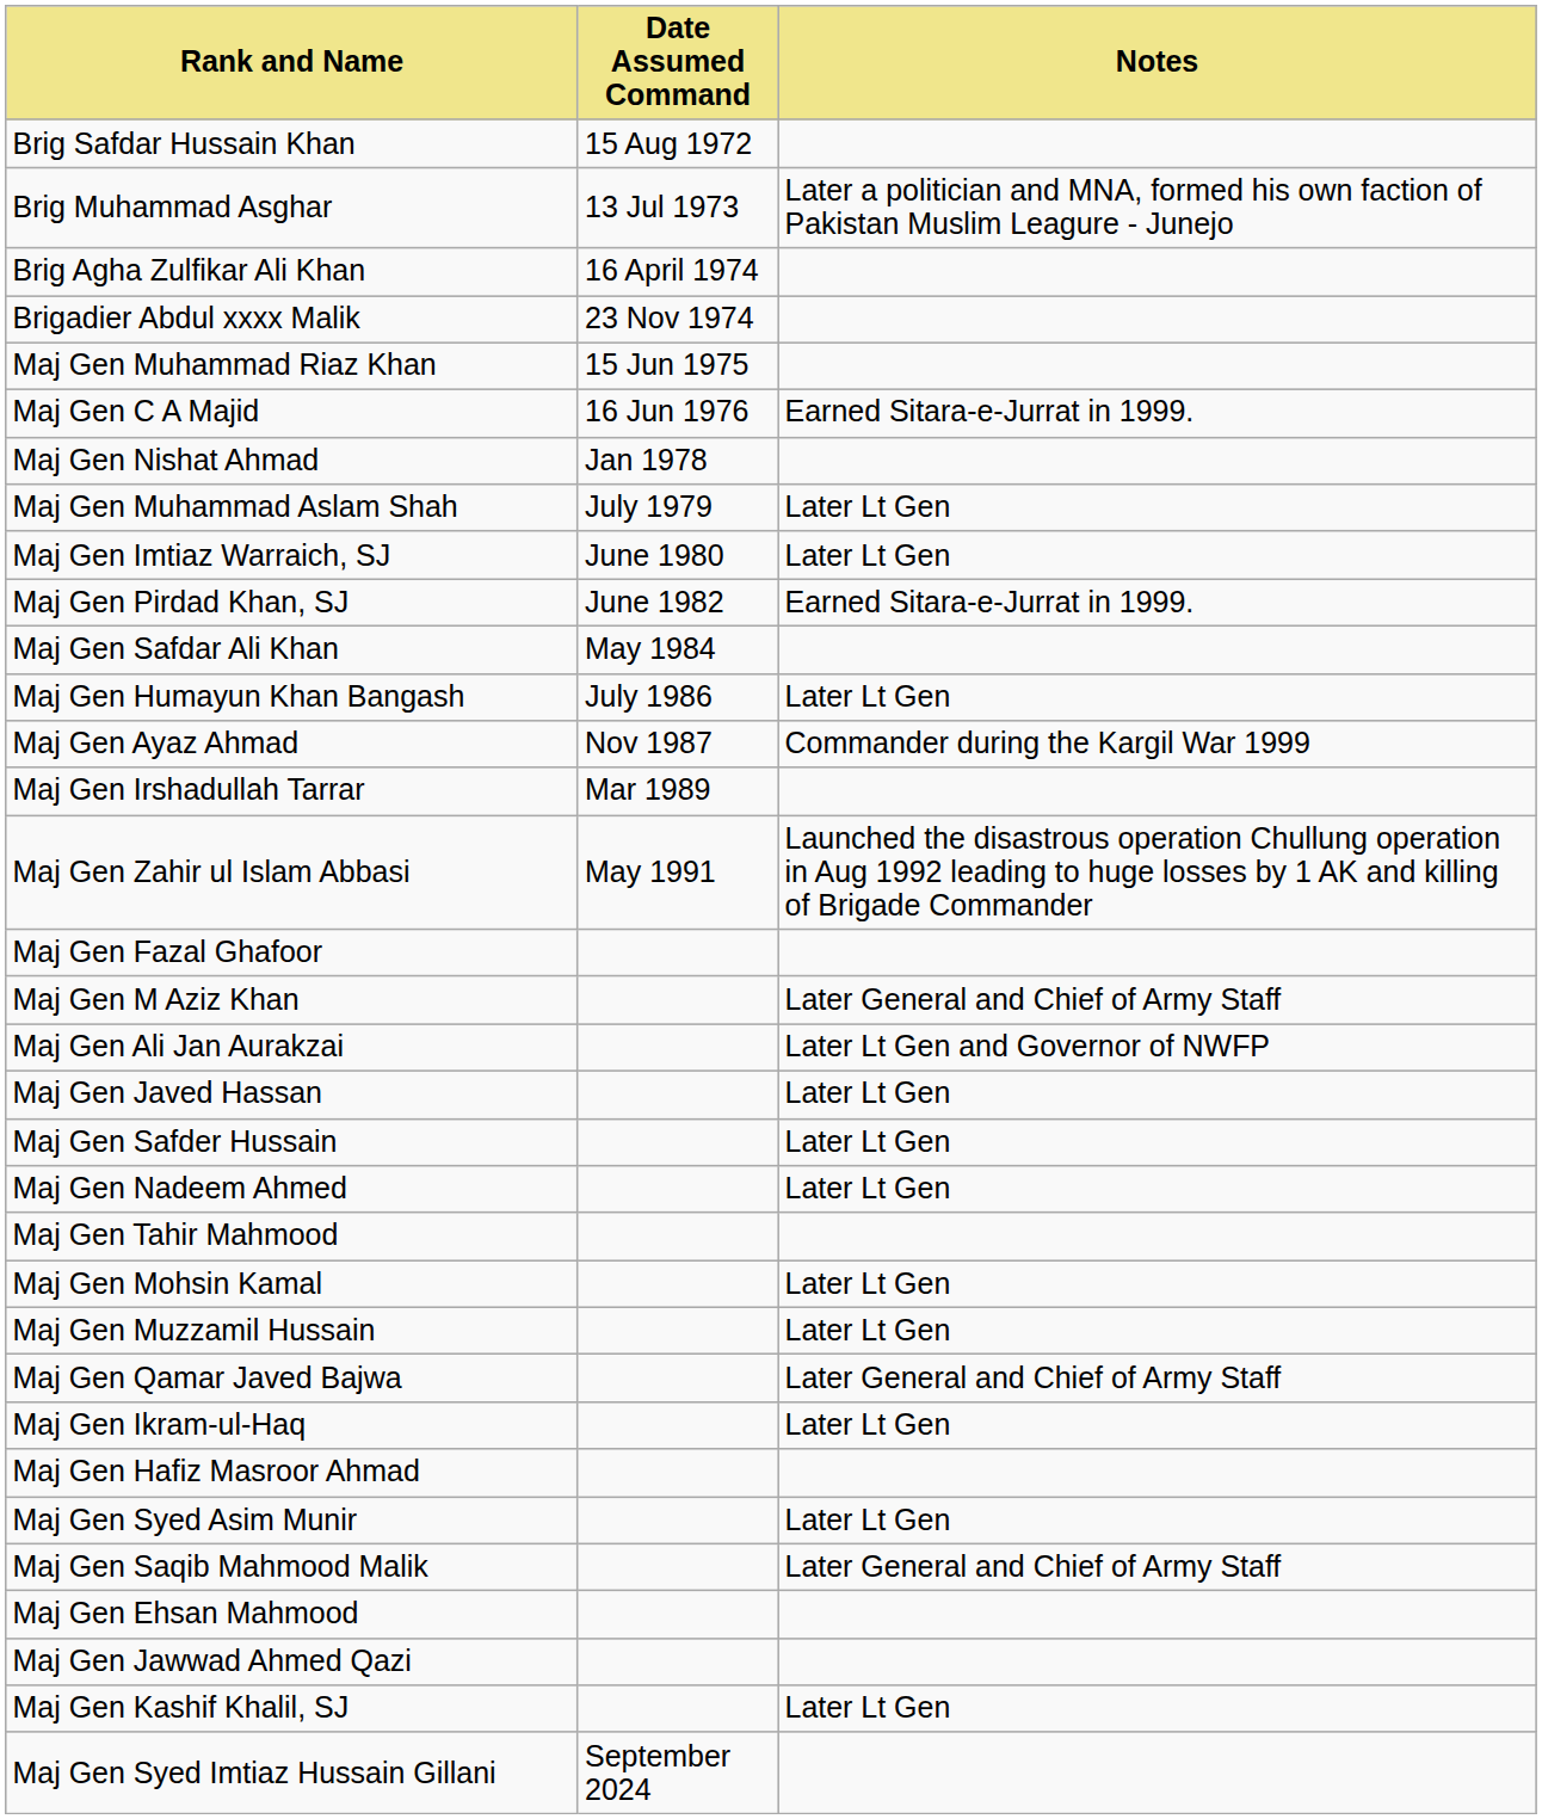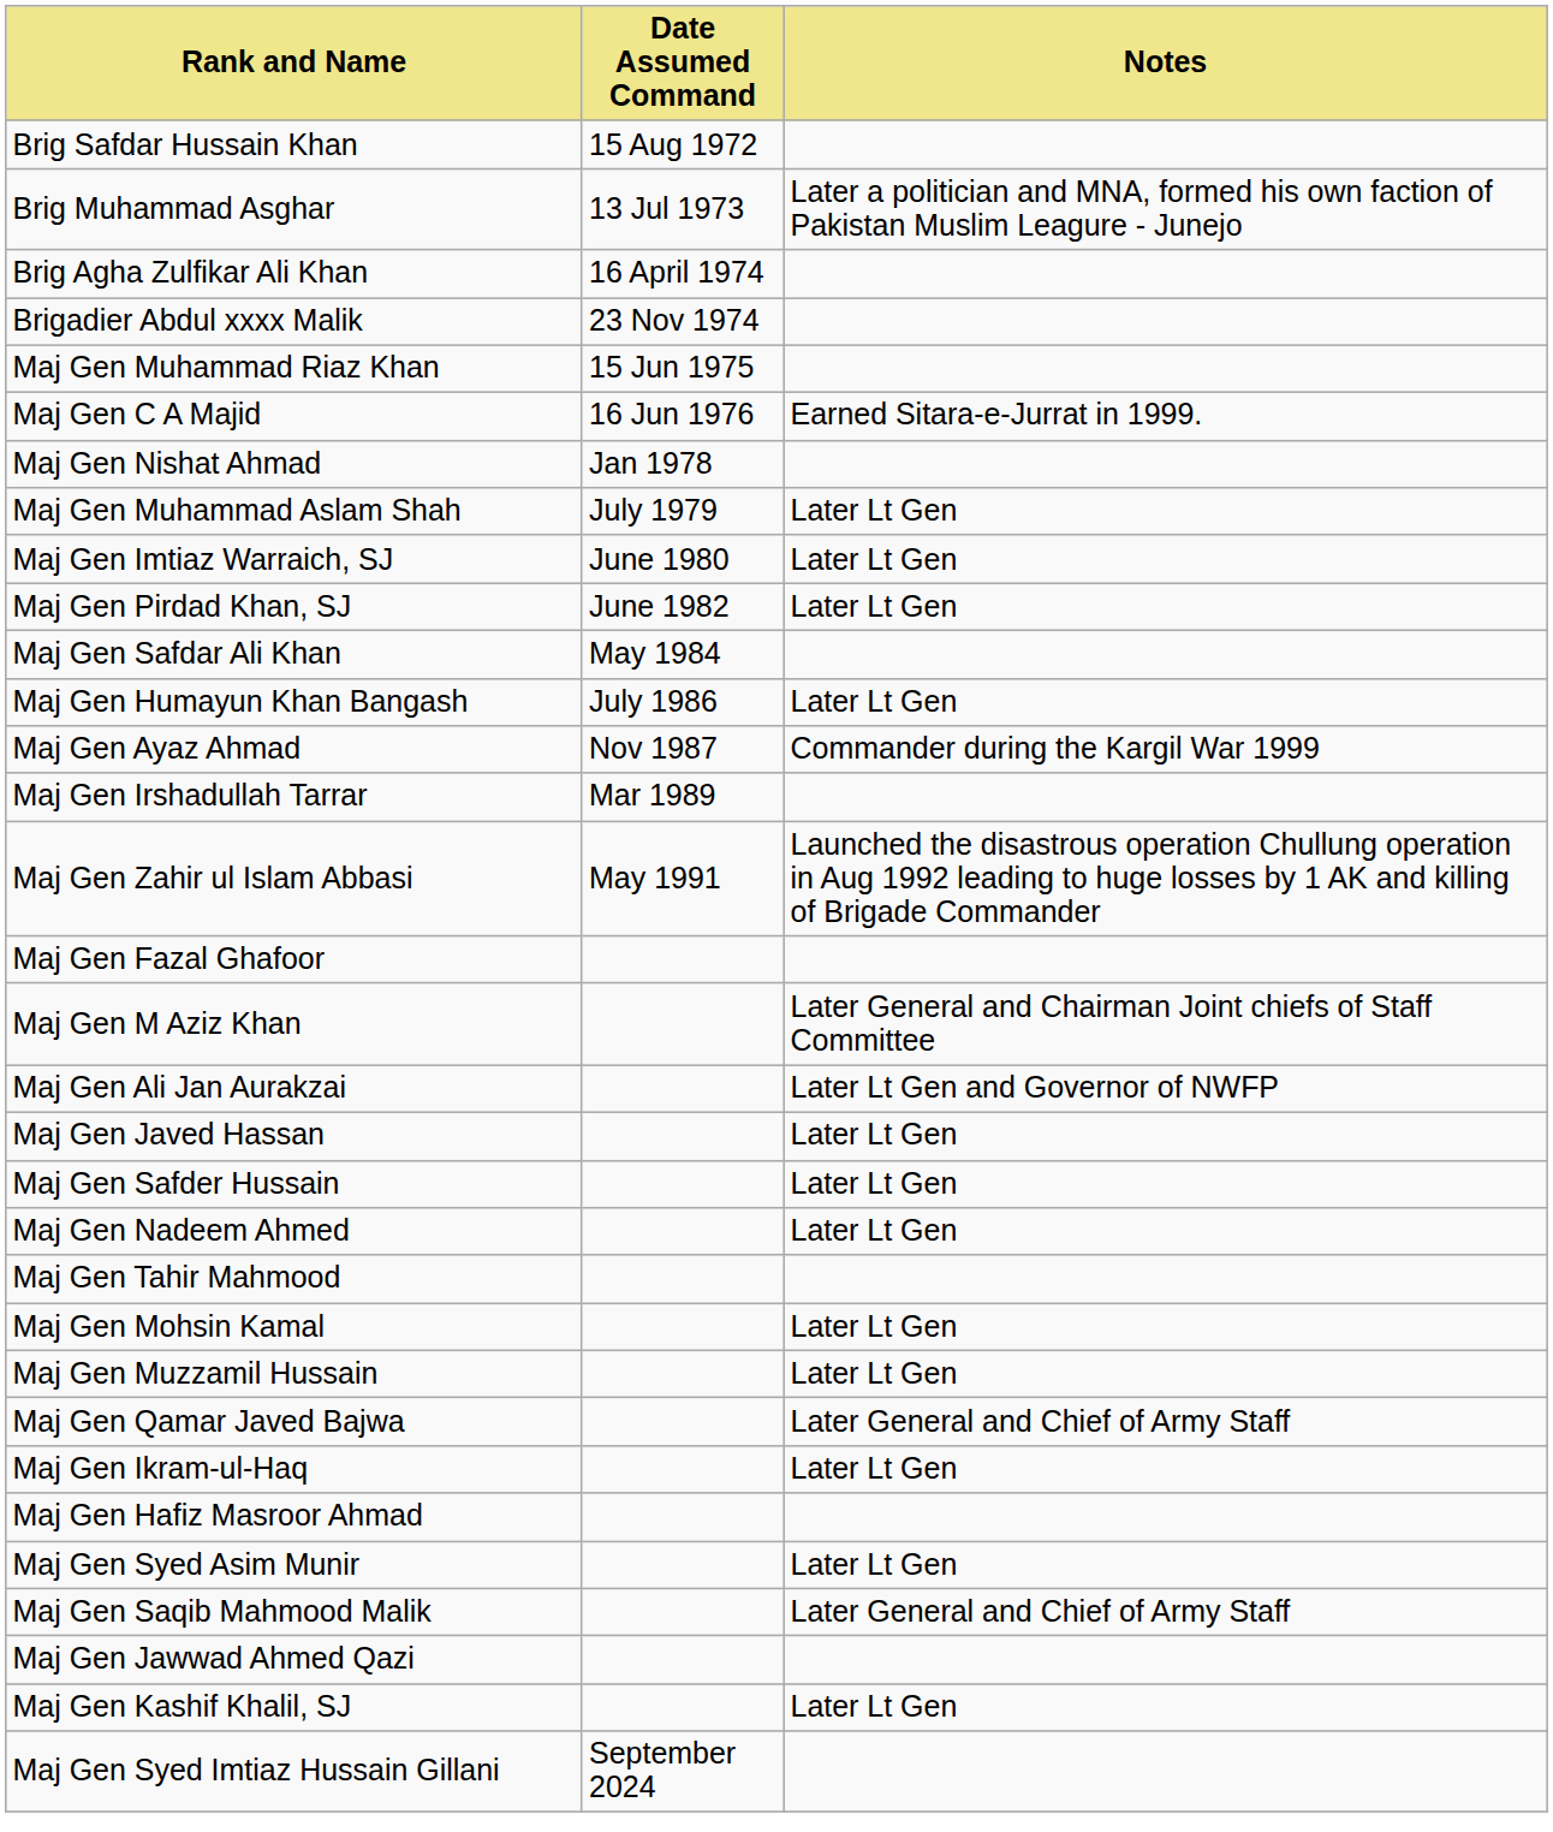 <table class="wikitable">
 <tr>
 <th style="background:#F0E68C; text-align:center" width="300">Rank and Name</th>
 <th style="background:#F0E68C; text-align:center" width="100">Date Assumed Command</th>
 <th style="background:#F0E68C; text-align:center" width="400">Notes</th>
 </tr>
 <tr>
 <td>Brig Safdar Hussain Khan</td>
 <td>15 Aug 1972</td>
 <td></td>
 </tr>
 <tr>
 <td>Brig Muhammad Asghar</td>
 <td>13 Jul 1973</td>
 <td>Later a politician and MNA, formed his own faction of Pakistan Muslim Leagure - Junejo</td>
 </tr>
 <tr>
 <td>Brig Agha Zulfikar Ali Khan</td>
 <td>16 April 1974</td>
 <td></td>
 </tr>
 <tr>
 <td>Brigadier Abdul xxxx Malik</td>
 <td>23 Nov 1974</td>
 <td></td>
 </tr>
 <tr>
 <td>Maj Gen Muhammad Riaz Khan</td>
 <td>15 Jun 1975</td>
 <td></td>
 </tr>
 <tr>
 <td>Maj Gen C A Majid</td>
 <td>16 Jun 1976</td>
 <td>Earned Sitara-e-Jurrat in 1999.</td>
 </tr>
 <tr>
 <td>Maj Gen Nishat Ahmad</td>
 <td>Jan 1978</td>
 <td></td>
 </tr>
 <tr>
 <td>Maj Gen Muhammad Aslam Shah</td>
 <td>July 1979</td>
 <td>Later Lt Gen</td>
 </tr>
 <tr>
 <td>Maj Gen Imtiaz Warraich, SJ</td>
 <td>June 1980</td>
 <td>Later Lt Gen</td>
 </tr>
 <tr>
 <td>Maj Gen Pirdad Khan, SJ</td>
 <td>June 1982</td>
-<td>Earned Sitara-e-Jurrat in 1999.</td>
+<td>Later Lt Gen</td>
 </tr>
 <tr>
 <td>Maj Gen Safdar Ali Khan</td>
 <td>May 1984</td>
 <td></td>
 </tr>
 <tr>
 <td>Maj Gen Humayun Khan Bangash</td>
 <td>July 1986</td>
 <td>Later Lt Gen</td>
 </tr>
 <tr>
 <td>Maj Gen Ayaz Ahmad</td>
 <td>Nov 1987</td>
 <td>Commander during the Kargil War 1999</td>
 </tr>
 <tr>
 <td>Maj Gen Irshadullah Tarrar</td>
 <td>Mar 1989</td>
 <td></td>
 </tr>
 <tr>
 <td>Maj Gen Zahir ul Islam Abbasi</td>
 <td>May 1991</td>
 <td>Launched the disastrous operation Chullung operation in Aug 1992 leading to huge losses by 1 AK and killing of Brigade Commander</td>
 </tr>
 <tr>
 <td>Maj Gen Fazal Ghafoor</td>
 <td></td>
 <td></td>
 </tr>
 <tr>
 <td>Maj Gen M Aziz Khan</td>
 <td></td>
-<td>Later General and Chief of Army Staff</td>
+<td>Later General and Chairman Joint chiefs of Staff Committee</td>
 </tr>
 <tr>
 <td>Maj Gen Ali Jan Aurakzai</td>
 <td></td>
 <td>Later Lt Gen and Governor of NWFP</td>
 </tr>
 <tr>
 <td>Maj Gen Javed Hassan</td>
 <td></td>
 <td>Later Lt Gen</td>
 </tr>
 <tr>
 <td>Maj Gen Safder Hussain</td>
 <td></td>
 <td>Later Lt Gen</td>
 </tr>
 <tr>
 <td>Maj Gen Nadeem Ahmed</td>
 <td></td>
 <td>Later Lt Gen</td>
 </tr>
 <tr>
 <td>Maj Gen Tahir Mahmood</td>
 <td></td>
 <td></td>
 </tr>
 <tr>
 <td>Maj Gen Mohsin Kamal</td>
 <td></td>
 <td>Later Lt Gen</td>
 </tr>
 <tr>
 <td>Maj Gen Muzzamil Hussain</td>
 <td></td>
 <td>Later Lt Gen</td>
 </tr>
 <tr>
 <td>Maj Gen Qamar Javed Bajwa</td>
 <td></td>
 <td>Later General and Chief of Army Staff</td>
 </tr>
 <tr>
 <td>Maj Gen Ikram-ul-Haq</td>
 <td></td>
 <td>Later Lt Gen</td>
 </tr>
 <tr>
 <td>Maj Gen Hafiz Masroor Ahmad</td>
 <td></td>
 <td></td>
 </tr>
 <tr>
 <td>Maj Gen Syed Asim Munir</td>
 <td></td>
 <td>Later Lt Gen</td>
 </tr>
 <tr>
 <td>Maj Gen Saqib Mahmood Malik</td>
 <td></td>
 <td>Later General and Chief of Army Staff</td>
 </tr>
 <tr>
-<td>Maj Gen Ehsan Mahmood</td>
-<td></td>
-<td></td>
-</tr>
-<tr>
 <td>Maj Gen Jawwad Ahmed Qazi</td>
 <td></td>
 <td></td>
 </tr>
 <tr>
 <td>Maj Gen Kashif Khalil, SJ</td>
 <td></td>
 <td>Later Lt Gen</td>
 </tr>
 <tr>
 <td>Maj Gen Syed Imtiaz Hussain Gillani</td>
 <td>September 2024</td>
 <td></td>
 </tr>
 </table>
